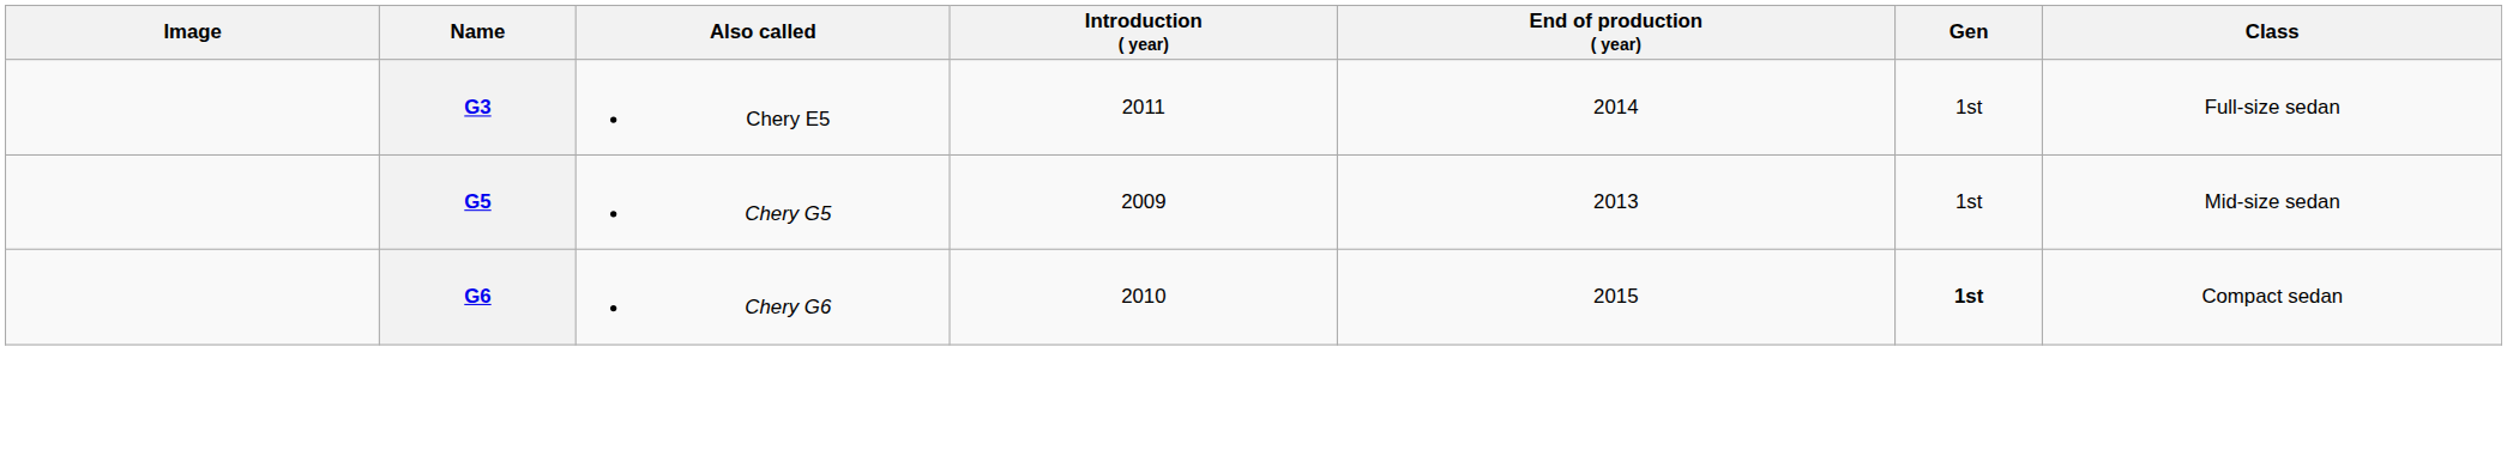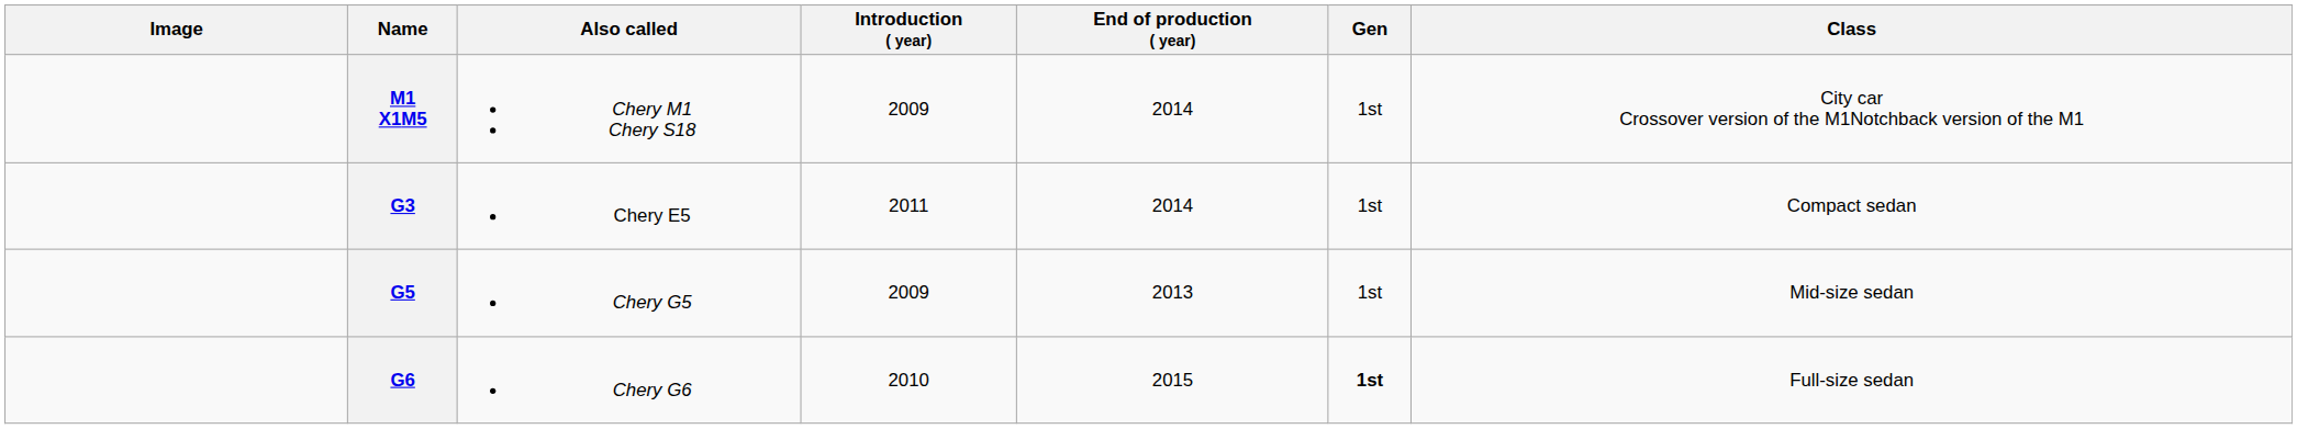 <table class="wikitable sortable" style="text-align: center; width: 100%">
 <tr>
 <th class="unsortable" width="15%">Image</th>
 <th>Name</th>
 <th class="unsortable" width="15%">Also called</th>
 <th>Introduction<br><small>( year)</small></th>
 <th>End of production<br><small>( year)</small></th>
 <th>Gen</th>
 <th class="unsortable">Class</th>
 </tr>
 <tr>
+<td><br></td>
+<th><a href='#'>M1</a><br><a href='#'>X1</a><a href='#'>M5</a></th>
+<td><br><ul><li><em>Chery M1</em></li><li><em>Chery S18</em></li></ul></td>
+<td>2009</td>
+<td>2014</td>
+<td>1st</td>
+<td>City car<br>Crossover version of the M1Notchback version of the M1</td>
+</tr>
+<tr>
 <td></td>
 <th><a href='#'>G3</a></th>
 <td><br><ul><li>Chery E5</li></ul></td>
 <td>2011</td>
 <td>2014</td>
 <td>1st</td>
-<td>Full-size sedan</td>
+<td>Compact sedan</td>
 </tr>
 <tr>
 <td></td>
 <th><a href='#'>G5</a></th>
 <td><br><ul><li><em>Chery G5</em></li></ul></td>
 <td>2009</td>
 <td>2013</td>
 <td>1st</td>
 <td>Mid-size sedan</td>
 </tr>
 <tr>
 <td></td>
 <th><a href='#'>G6</a></th>
 <td><br><ul><li><em>Chery G6</em></li></ul></td>
 <td>2010</td>
 <td>2015</td>
 <td><strong>1st</strong></td>
-<td>Compact sedan</td>
+<td>Full-size sedan</td>
 </tr>
 </table>
